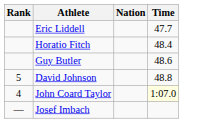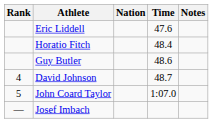 <table class="wikitable sortable" style="text-align:center">
 <tr>
 <th>Rank</th>
 <th>Athlete</th>
 <th>Nation</th>
 <th>Time</th>
+<th>Notes</th>
 </tr>
 <tr>
 <td></td>
 <td align=left><a href='#'>Eric Liddell</a></td>
 <td align=left></td>
-<td>47.7</td>
+<td>47.6</td>
+<td></td>
 </tr>
 <tr>
 <td></td>
 <td align=left><a href='#'>Horatio Fitch</a></td>
 <td align=left></td>
 <td>48.4</td>
+<td></td>
 </tr>
 <tr>
 <td></td>
 <td align=left><a href='#'>Guy Butler</a></td>
 <td align=left></td>
 <td>48.6</td>
+<td></td>
+</tr>
+<tr>
+<td>4</td>
+<td align=left><a href='#'>David Johnson</a></td>
+<td align=left></td>
+<td>48.7</td>
+<td></td>
 </tr>
 <tr>
 <td>5</td>
-<td align=left><a href='#'>David Johnson</a></td>
-<td align=left></td>
-<td>48.8</td>
-</tr>
-<tr>
-<td>4</td>
 <td align=left><a href='#'>John Coard Taylor</a></td>
 <td align=left></td>
-<td style="background: lightyellow;">1:07.0</td>
+<td>1:07.0</td>
+<td></td>
 </tr>
 <tr>
 <td data-sort-value=6>—</td>
 <td align=left><a href='#'>Josef Imbach</a></td>
 <td align=left></td>
 <td></td>
+<td></td>
 </tr>
 </table>
